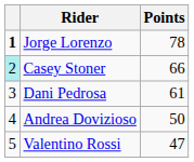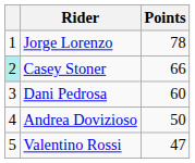 <table class="wikitable" style="font-size: 95%;">
 <tr>
 <th></th>
 <th>Rider</th>
 <th>Points</th>
 </tr>
 <tr>
-<td align=center><strong>1</strong></td>
+<td align=center>1</td>
 <td> <a href='#'>Jorge Lorenzo</a></td>
 <td align=right>78</td>
 </tr>
 <tr>
 <td align=center style="background: paleturquoise;">2</td>
 <td> <a href='#'>Casey Stoner</a></td>
 <td align=right>66</td>
 </tr>
 <tr>
 <td align=center>3</td>
 <td> <a href='#'>Dani Pedrosa</a></td>
-<td align=right>61</td>
+<td align=right>60</td>
 </tr>
 <tr>
 <td align=center>4</td>
 <td> <a href='#'>Andrea Dovizioso</a></td>
 <td align=right>50</td>
 </tr>
 <tr>
 <td align=center>5</td>
 <td> <a href='#'>Valentino Rossi</a></td>
 <td align=right>47</td>
 </tr>
 </table>
